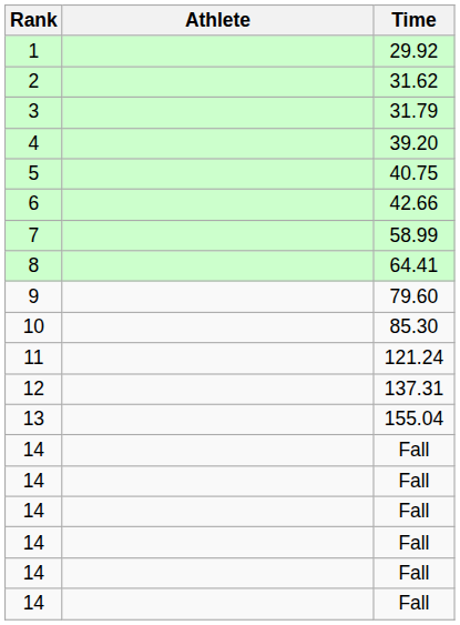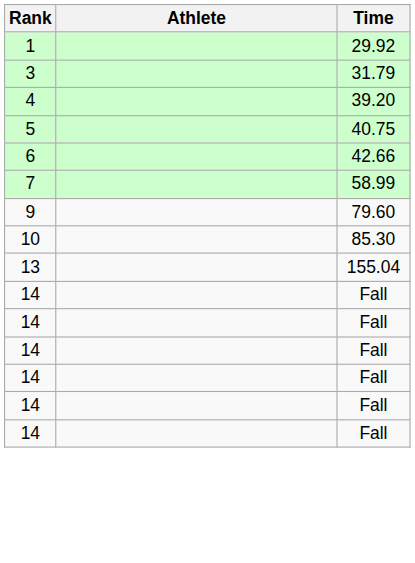 <table class=wikitable style="text-align:center">
 <tr>
 <th width=40>Rank</th>
 <th width=250>Athlete</th>
 <th width=60>Time</th>
 </tr>
 <tr bgcolor="ccffcc">
 <td>1</td>
 <td align=left></td>
 <td>29.92</td>
-</tr>
-<tr bgcolor="ccffcc">
-<td>2</td>
-<td align=left></td>
-<td>31.62</td>
 </tr>
 <tr bgcolor="ccffcc">
 <td>3</td>
 <td align=left></td>
 <td>31.79</td>
 </tr>
 <tr bgcolor="ccffcc">
 <td>4</td>
 <td align=left></td>
 <td>39.20</td>
 </tr>
 <tr bgcolor="ccffcc">
 <td>5</td>
 <td align=left></td>
 <td>40.75</td>
 </tr>
 <tr bgcolor="ccffcc">
 <td>6</td>
 <td align=left></td>
 <td>42.66</td>
 </tr>
 <tr bgcolor="ccffcc">
 <td>7</td>
 <td align=left></td>
 <td>58.99</td>
 </tr>
-<tr bgcolor="ccffcc">
-<td>8</td>
-<td align=left></td>
-<td>64.41</td>
-</tr>
 <tr>
 <td>9</td>
 <td align=left></td>
 <td>79.60</td>
 </tr>
 <tr>
 <td>10</td>
 <td align=left></td>
 <td>85.30</td>
-</tr>
-<tr>
-<td>11</td>
-<td align=left></td>
-<td>121.24</td>
-</tr>
-<tr>
-<td>12</td>
-<td align=left></td>
-<td>137.31</td>
 </tr>
 <tr>
 <td>13</td>
 <td align=left></td>
 <td>155.04</td>
 </tr>
 <tr>
 <td>14</td>
 <td align=left></td>
 <td>Fall</td>
 </tr>
 <tr>
 <td>14</td>
 <td align=left></td>
 <td>Fall</td>
 </tr>
 <tr>
 <td>14</td>
 <td align=left></td>
 <td>Fall</td>
 </tr>
 <tr>
 <td>14</td>
 <td align=left></td>
 <td>Fall</td>
 </tr>
 <tr>
 <td>14</td>
 <td align=left></td>
 <td>Fall</td>
 </tr>
 <tr>
 <td>14</td>
 <td align=left></td>
 <td>Fall</td>
 </tr>
 </table>
